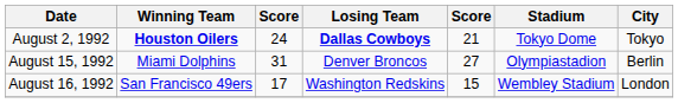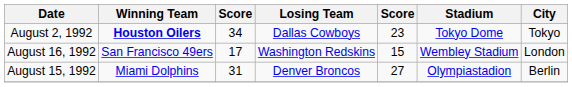 <table class="wikitable sortable" style="text-align:center">
 <tr bgcolor="#efefef">
 <th>Date</th>
 <th>Winning Team</th>
 <th>Score</th>
 <th>Losing Team</th>
 <th>Score</th>
 <th>Stadium</th>
 <th>City</th>
 </tr>
 <tr>
 <td>August 2, 1992</td>
 <td><strong><a href='#'>Houston Oilers</a></strong></td>
-<td>24</td>
-<td><strong><a href='#'>Dallas Cowboys</a></strong></td>
-<td>21</td>
+<td>34</td>
+<td><a href='#'>Dallas Cowboys</a></td>
+<td>23</td>
 <td><a href='#'>Tokyo Dome</a></td>
 <td> Tokyo</td>
+</tr>
+<tr>
+<td>August 16, 1992</td>
+<td><a href='#'>San Francisco 49ers</a></td>
+<td>17</td>
+<td><a href='#'>Washington Redskins</a></td>
+<td>15</td>
+<td><a href='#'>Wembley Stadium</a></td>
+<td> London</td>
 </tr>
 <tr>
 <td>August 15, 1992</td>
 <td><a href='#'>Miami Dolphins</a></td>
 <td>31</td>
 <td><a href='#'>Denver Broncos</a></td>
 <td>27</td>
 <td><a href='#'>Olympiastadion</a></td>
 <td> Berlin</td>
 </tr>
 <tr>
-<td>August 16, 1992</td>
-<td><a href='#'>San Francisco 49ers</a></td>
-<td>17</td>
-<td><a href='#'>Washington Redskins</a></td>
-<td>15</td>
-<td><a href='#'>Wembley Stadium</a></td>
-<td> London</td>
-</tr>
-<tr>
 </tr>
 </table>
